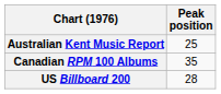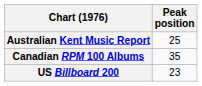 <table class="wikitable sortable plainrowheaders" style="text-align:center;">
 <tr>
 <th>Chart (1976)</th>
 <th>Peak<br>position</th>
 </tr>
 <tr>
 <th scope="row">Australian <a href='#'>Kent Music Report</a></th>
 <td>25</td>
 </tr>
 <tr>
 <th scope="row">Canadian <a href='#'><em>RPM</em> 100 Albums</a></th>
 <td>35</td>
 </tr>
 <tr>
 <th scope="row">US <a href='#'><em>Billboard</em> 200</a></th>
-<td>28</td>
+<td>23</td>
 </tr>
 </table>
